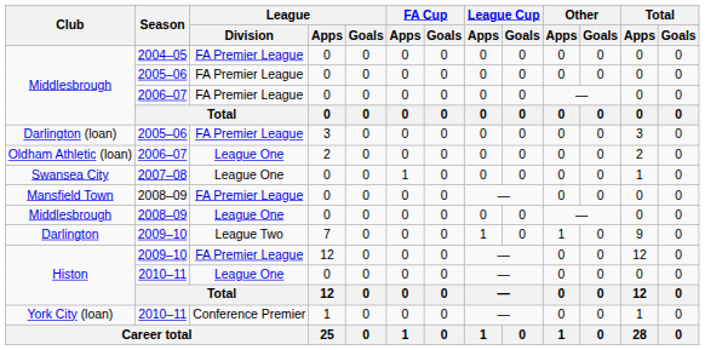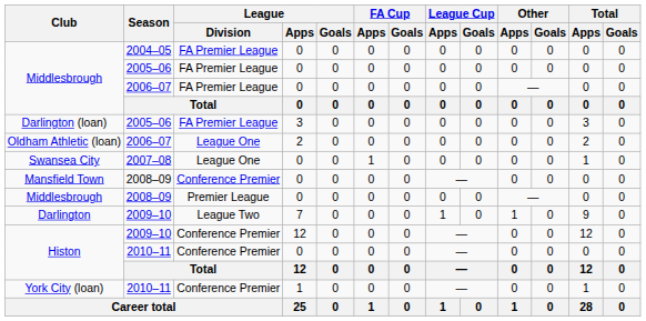 <table class="wikitable" style="text-align: center;">
 <tr>
 <th rowspan="2">Club</th>
 <th rowspan="2">Season</th>
 <th colspan="3">League</th>
 <th colspan="2"><a href='#'>FA Cup</a></th>
 <th colspan="2"><a href='#'>League Cup</a></th>
 <th colspan="2">Other</th>
 <th colspan="2">Total</th>
 </tr>
 <tr>
 <th>Division</th>
 <th>Apps</th>
 <th>Goals</th>
 <th>Apps</th>
 <th>Goals</th>
 <th>Apps</th>
 <th>Goals</th>
 <th>Apps</th>
 <th>Goals</th>
 <th>Apps</th>
 <th>Goals</th>
 </tr>
 <tr>
 <td rowspan="4" valign="center"><a href='#'>Middlesbrough</a></td>
 <td><a href='#'>2004–05</a></td>
 <td><a href='#'>FA Premier League</a></td>
 <td>0</td>
 <td>0</td>
 <td>0</td>
 <td>0</td>
 <td>0</td>
 <td>0</td>
 <td>0</td>
 <td>0</td>
 <td>0</td>
 <td>0</td>
 </tr>
 <tr>
 <td><a href='#'>2005–06</a></td>
 <td>FA Premier League</td>
 <td>0</td>
 <td>0</td>
 <td>0</td>
 <td>0</td>
 <td>0</td>
 <td>0</td>
 <td>0</td>
 <td>0</td>
 <td>0</td>
 <td>0</td>
 </tr>
 <tr>
 <td><a href='#'>2006–07</a></td>
 <td>FA Premier League</td>
 <td>0</td>
 <td>0</td>
 <td>0</td>
 <td>0</td>
 <td>0</td>
 <td>0</td>
 <td colspan="2">—</td>
 <td>0</td>
 <td>0</td>
 </tr>
 <tr>
 <th colspan="2">Total</th>
 <th>0</th>
 <th>0</th>
 <th>0</th>
 <th>0</th>
 <th>0</th>
 <th>0</th>
 <th>0</th>
 <th>0</th>
 <th>0</th>
 <th>0</th>
 </tr>
 <tr>
 <td rowspan="1" valign="center"><a href='#'>Darlington</a> (loan)</td>
 <td><a href='#'>2005–06</a></td>
 <td><a href='#'>FA Premier League</a></td>
 <td>3</td>
 <td>0</td>
 <td>0</td>
 <td>0</td>
 <td>0</td>
 <td>0</td>
 <td>0</td>
 <td>0</td>
 <td>3</td>
 <td>0</td>
 </tr>
 <tr>
 <td rowspan="1" valign="center"><a href='#'>Oldham Athletic</a> (loan)</td>
 <td><a href='#'>2006–07</a></td>
 <td><a href='#'>League One</a></td>
 <td>2</td>
 <td>0</td>
 <td>0</td>
 <td>0</td>
 <td>0</td>
 <td>0</td>
 <td>0</td>
 <td>0</td>
 <td>2</td>
 <td>0</td>
 </tr>
 <tr>
 <td rowspan="1" valign="center"><a href='#'>Swansea City</a></td>
 <td><a href='#'>2007–08</a></td>
 <td>League One</td>
 <td>0</td>
 <td>0</td>
 <td>1</td>
 <td>0</td>
 <td>0</td>
 <td>0</td>
 <td>0</td>
 <td>0</td>
 <td>1</td>
 <td>0</td>
 </tr>
 <tr>
 <td rowspan="1" valign="center"><a href='#'>Mansfield Town</a></td>
 <td>2008–09</td>
-<td><a href='#'>FA Premier League</a></td>
+<td><a href='#'>Conference Premier</a></td>
 <td>0</td>
 <td>0</td>
 <td>0</td>
 <td>0</td>
 <td colspan="2">—</td>
 <td>0</td>
 <td>0</td>
 <td>0</td>
 <td>0</td>
 </tr>
 <tr>
 <td rowspan="1" valign="center"><a href='#'>Middlesbrough</a></td>
 <td><a href='#'>2008–09</a></td>
-<td><a href='#'>League One</a></td>
+<td>Premier League</td>
 <td>0</td>
 <td>0</td>
 <td>0</td>
 <td>0</td>
 <td>0</td>
 <td>0</td>
 <td colspan="2">—</td>
 <td>0</td>
 <td>0</td>
 </tr>
 <tr>
 <td rowspan="1" valign="center"><a href='#'>Darlington</a></td>
 <td><a href='#'>2009–10</a></td>
 <td>League Two</td>
 <td>7</td>
 <td>0</td>
 <td>0</td>
 <td>0</td>
 <td>1</td>
 <td>0</td>
 <td>1</td>
 <td>0</td>
 <td>9</td>
 <td>0</td>
 </tr>
 <tr>
 <td rowspan="3" valign="center"><a href='#'>Histon</a></td>
 <td><a href='#'>2009–10</a></td>
-<td><a href='#'>FA Premier League</a></td>
+<td>Conference Premier</td>
 <td>12</td>
 <td>0</td>
 <td>0</td>
 <td>0</td>
 <td colspan="2">—</td>
 <td>0</td>
 <td>0</td>
 <td>12</td>
 <td>0</td>
 </tr>
 <tr>
 <td><a href='#'>2010–11</a></td>
-<td><a href='#'>League One</a></td>
+<td>Conference Premier</td>
 <td>0</td>
 <td>0</td>
 <td>0</td>
 <td>0</td>
 <td colspan="2">—</td>
 <td>0</td>
 <td>0</td>
 <td>0</td>
 <td>0</td>
 </tr>
 <tr>
 <th colspan="2">Total</th>
 <th>12</th>
 <th>0</th>
 <th>0</th>
 <th>0</th>
 <th colspan="2">—</th>
 <th>0</th>
 <th>0</th>
 <th>12</th>
 <th>0</th>
 </tr>
 <tr>
 <td rowspan="1" valign="center"><a href='#'>York City</a> (loan)</td>
 <td><a href='#'>2010–11</a></td>
 <td>Conference Premier</td>
 <td>1</td>
 <td>0</td>
 <td>0</td>
 <td>0</td>
 <td colspan="2">—</td>
 <td>0</td>
 <td>0</td>
 <td>1</td>
 <td>0</td>
 </tr>
 <tr>
 <th colspan="3">Career total</th>
 <th>25</th>
 <th>0</th>
 <th>1</th>
 <th>0</th>
 <th>1</th>
 <th>0</th>
 <th>1</th>
 <th>0</th>
 <th>28</th>
 <th>0</th>
 </tr>
 </table>
